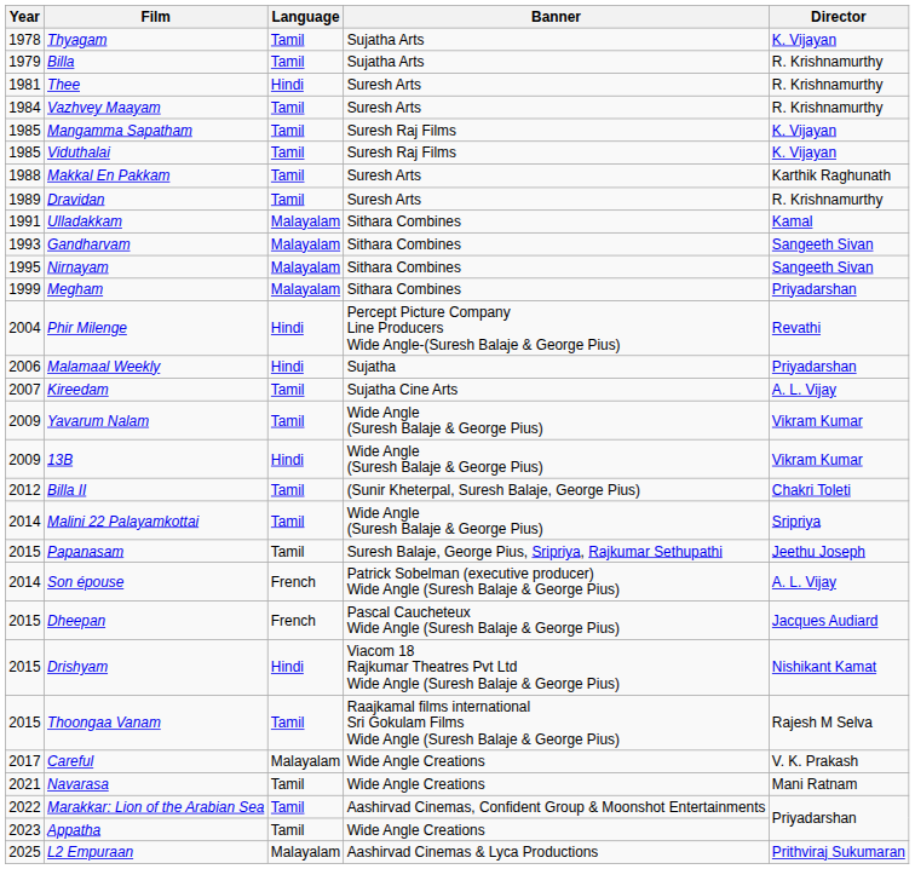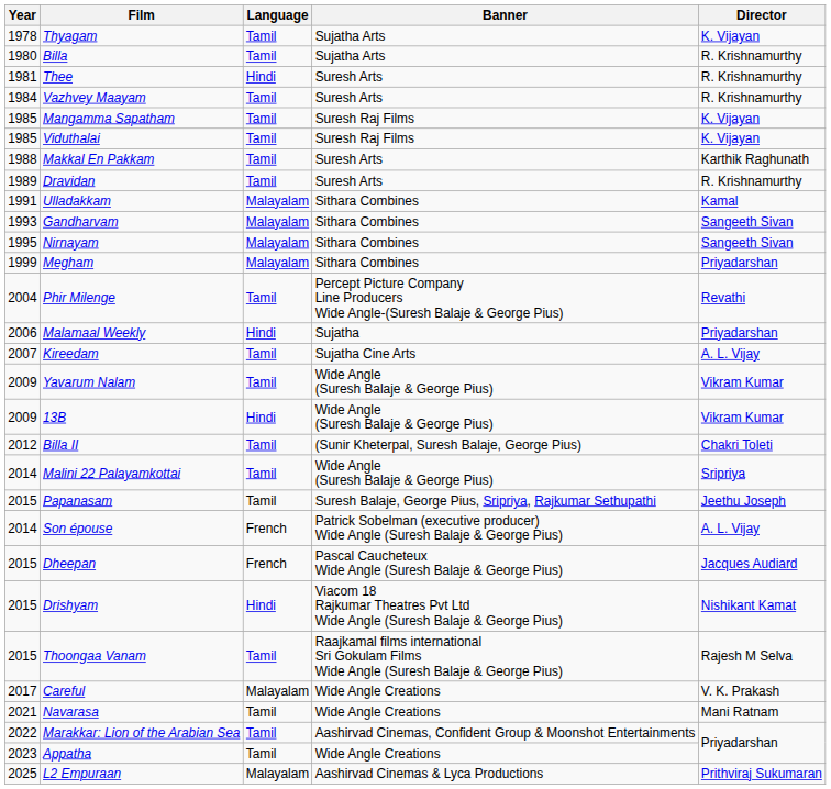 <table class="wikitable sortable" style="font-size: 95%;">
 <tr>
 <th>Year</th>
 <th>Film</th>
 <th>Language</th>
 <th>Banner</th>
 <th>Director</th>
 </tr>
 <tr>
 <td>1978</td>
 <td><em><a href='#'>Thyagam</a></em></td>
 <td><a href='#'>Tamil</a></td>
 <td>Sujatha Arts</td>
 <td><a href='#'>K. Vijayan</a></td>
 </tr>
 <tr>
-<td>1979</td>
+<td>1980</td>
 <td><em><a href='#'>Billa</a></em></td>
 <td><a href='#'>Tamil</a></td>
 <td>Sujatha Arts</td>
 <td>R. Krishnamurthy</td>
 </tr>
 <tr>
 <td>1981</td>
 <td><em><a href='#'>Thee</a></em></td>
 <td><a href='#'>Hindi</a></td>
 <td>Suresh Arts</td>
 <td>R. Krishnamurthy</td>
 </tr>
 <tr>
 <td>1984</td>
 <td><em><a href='#'>Vazhvey Maayam</a></em></td>
 <td><a href='#'>Tamil</a></td>
 <td>Suresh Arts</td>
 <td>R. Krishnamurthy</td>
 </tr>
 <tr>
 <td>1985</td>
 <td><em><a href='#'>Mangamma Sapatham</a></em></td>
 <td><a href='#'>Tamil</a></td>
 <td>Suresh Raj Films</td>
 <td><a href='#'>K. Vijayan</a></td>
 </tr>
 <tr>
 <td>1985</td>
 <td><em><a href='#'>Viduthalai</a></em></td>
 <td><a href='#'>Tamil</a></td>
 <td>Suresh Raj Films</td>
 <td><a href='#'>K. Vijayan</a></td>
 </tr>
 <tr>
 <td>1988</td>
 <td><em><a href='#'>Makkal En Pakkam</a></em></td>
 <td><a href='#'>Tamil</a></td>
 <td>Suresh Arts</td>
 <td>Karthik Raghunath</td>
 </tr>
 <tr>
 <td>1989</td>
 <td><em><a href='#'>Dravidan</a></em></td>
 <td><a href='#'>Tamil</a></td>
 <td>Suresh Arts</td>
 <td>R. Krishnamurthy</td>
 </tr>
 <tr>
 <td>1991</td>
 <td><em><a href='#'>Ulladakkam</a></em></td>
 <td><a href='#'>Malayalam</a></td>
 <td>Sithara Combines</td>
 <td><a href='#'>Kamal</a></td>
 </tr>
 <tr>
 <td>1993</td>
 <td><em><a href='#'>Gandharvam</a></em></td>
 <td><a href='#'>Malayalam</a></td>
 <td>Sithara Combines</td>
 <td><a href='#'>Sangeeth Sivan</a></td>
 </tr>
 <tr>
 <td>1995</td>
 <td><em><a href='#'>Nirnayam</a></em></td>
 <td><a href='#'>Malayalam</a></td>
 <td>Sithara Combines</td>
 <td><a href='#'>Sangeeth Sivan</a></td>
 </tr>
 <tr>
 <td>1999</td>
 <td><em><a href='#'>Megham</a></em></td>
 <td><a href='#'>Malayalam</a></td>
 <td>Sithara Combines</td>
 <td><a href='#'>Priyadarshan</a></td>
 </tr>
 <tr>
 <td>2004</td>
 <td><em><a href='#'>Phir Milenge</a></em></td>
-<td><a href='#'>Hindi</a></td>
+<td><a href='#'>Tamil</a></td>
 <td>Percept Picture Company<br>Line Producers<br>Wide Angle-(Suresh Balaje & George Pius)</td>
 <td><a href='#'>Revathi</a></td>
 </tr>
 <tr>
 <td>2006</td>
 <td><em><a href='#'>Malamaal Weekly</a></em></td>
 <td><a href='#'>Hindi</a></td>
 <td>Sujatha</td>
 <td><a href='#'>Priyadarshan</a></td>
 </tr>
 <tr>
 <td>2007</td>
 <td><em><a href='#'>Kireedam</a></em></td>
 <td><a href='#'>Tamil</a></td>
 <td>Sujatha Cine Arts</td>
 <td><a href='#'>A. L. Vijay</a></td>
 </tr>
 <tr>
 <td>2009</td>
 <td><em><a href='#'>Yavarum Nalam</a></em></td>
 <td><a href='#'>Tamil</a></td>
 <td>Wide Angle<br>(Suresh Balaje & George Pius)</td>
 <td><a href='#'>Vikram Kumar</a></td>
 </tr>
 <tr>
 <td>2009</td>
 <td><em><a href='#'>13B</a></em></td>
 <td><a href='#'>Hindi</a></td>
 <td>Wide Angle<br>(Suresh Balaje & George Pius)</td>
 <td><a href='#'>Vikram Kumar</a></td>
 </tr>
 <tr>
 <td>2012</td>
 <td><em><a href='#'>Billa II</a></em></td>
 <td><a href='#'>Tamil</a></td>
 <td>(Sunir Kheterpal, Suresh Balaje, George Pius)</td>
 <td><a href='#'>Chakri Toleti</a></td>
 </tr>
 <tr>
 <td>2014</td>
 <td><em><a href='#'>Malini 22 Palayamkottai</a></em></td>
 <td><a href='#'>Tamil</a></td>
 <td>Wide Angle<br>(Suresh Balaje & George Pius)</td>
 <td><a href='#'>Sripriya</a></td>
 </tr>
 <tr>
 <td>2015</td>
 <td><em><a href='#'>Papanasam</a></em></td>
 <td>Tamil</td>
 <td>Suresh Balaje, George Pius, <a href='#'>Sripriya</a>, <a href='#'>Rajkumar Sethupathi</a></td>
 <td><a href='#'>Jeethu Joseph</a></td>
 </tr>
 <tr>
 <td>2014</td>
 <td><em><a href='#'>Son épouse</a></em></td>
 <td>French</td>
 <td>Patrick Sobelman (executive producer)<br>Wide Angle (Suresh Balaje & George Pius)</td>
 <td><a href='#'>A. L. Vijay</a></td>
 </tr>
 <tr>
 <td>2015</td>
 <td><em><a href='#'>Dheepan</a></em></td>
 <td>French</td>
 <td>Pascal Caucheteux<br>Wide Angle (Suresh Balaje & George Pius)</td>
 <td><a href='#'>Jacques Audiard</a></td>
 </tr>
 <tr>
 <td>2015</td>
 <td><em><a href='#'>Drishyam</a></em></td>
 <td><a href='#'>Hindi</a></td>
 <td>Viacom 18<br>Rajkumar Theatres Pvt Ltd<br>Wide Angle (Suresh Balaje & George Pius)</td>
 <td><a href='#'>Nishikant Kamat</a></td>
 </tr>
 <tr>
 <td>2015</td>
 <td><em><a href='#'>Thoongaa Vanam</a></em></td>
 <td><a href='#'>Tamil</a></td>
 <td>Raajkamal films international<br>Sri Gokulam Films<br>Wide Angle (Suresh Balaje & George Pius)</td>
 <td>Rajesh M Selva</td>
 </tr>
 <tr>
 <td>2017</td>
 <td><em><a href='#'>Careful</a></em></td>
 <td>Malayalam</td>
 <td>Wide Angle Creations</td>
 <td>V. K. Prakash</td>
 </tr>
 <tr>
 <td>2021</td>
 <td><em><a href='#'>Navarasa</a></em></td>
 <td>Tamil</td>
 <td>Wide Angle Creations</td>
 <td>Mani Ratnam</td>
 </tr>
 <tr>
 <td>2022</td>
 <td><a href='#'><em>Marakkar: Lion of the Arabian Sea</em></a></td>
 <td><a href='#'>Tamil</a></td>
 <td>Aashirvad Cinemas, Confident Group & Moonshot Entertainments</td>
 <td rowspan="2">Priyadarshan</td>
 </tr>
 <tr>
 <td>2023</td>
 <td><em><a href='#'>Appatha</a></em></td>
 <td>Tamil</td>
 <td>Wide Angle Creations</td>
 </tr>
 <tr>
 <td>2025</td>
 <td><a href='#'><em>L2 Empuraan</em></a></td>
 <td>Malayalam</td>
 <td>Aashirvad Cinemas & Lyca Productions</td>
 <td><a href='#'>Prithviraj Sukumaran</a></td>
 </tr>
 </table>
